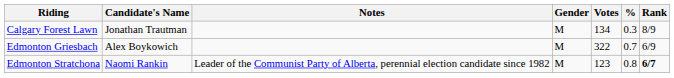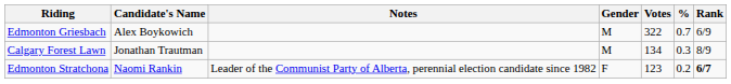 <table class="wikitable">
 <tr>
 <th>Riding<br></th>
 <th>Candidate's Name</th>
 <th>Notes</th>
 <th>Gender</th>
 <th>Votes</th>
 <th>%</th>
 <th>Rank</th>
 </tr>
 <tr>
+<td><a href='#'>Edmonton Griesbach</a></td>
+<td>Alex Boykowich</td>
+<td></td>
+<td>M</td>
+<td>322</td>
+<td>0.7</td>
+<td>6/9</td>
+</tr>
+<tr>
 <td><a href='#'>Calgary Forest Lawn</a></td>
 <td>Jonathan Trautman</td>
 <td></td>
 <td>M</td>
 <td>134</td>
 <td>0.3</td>
 <td>8/9</td>
 </tr>
 <tr>
-<td><a href='#'>Edmonton Griesbach</a></td>
-<td>Alex Boykowich</td>
-<td></td>
-<td>M</td>
-<td>322</td>
-<td>0.7</td>
-<td>6/9</td>
-</tr>
-<tr>
 <td><a href='#'>Edmonton Stratchona</a></td>
 <td><a href='#'>Naomi Rankin</a></td>
 <td>Leader of the <a href='#'>Communist Party of Alberta</a>, perennial election candidate since 1982</td>
-<td>M</td>
+<td>F</td>
 <td>123</td>
-<td>0.8</td>
+<td>0.2</td>
 <td><strong>6/7</strong></td>
 </tr>
 </table>
